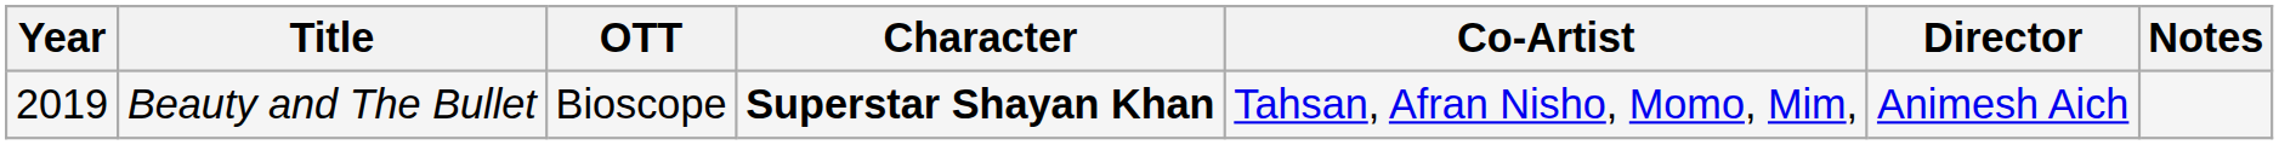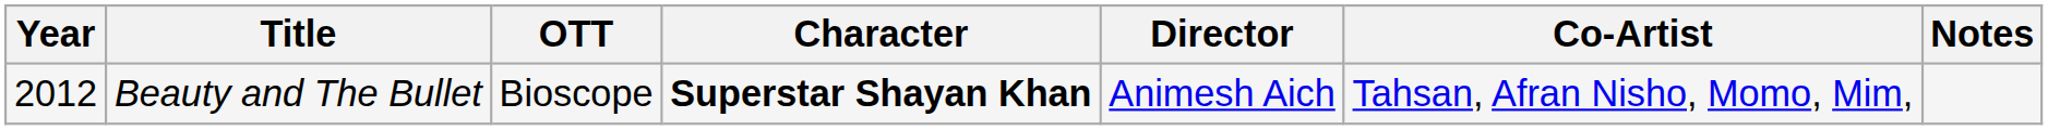 <table class="wikitable sortable" style="background:#F5F5F5;">
 <tr>
 <th>Year</th>
 <th>Title</th>
 <th>OTT</th>
 <th>Character</th>
+<th>Director</th>
 <th>Co-Artist</th>
-<th>Director</th>
 <th>Notes</th>
 </tr>
 <tr>
-<td>2019</td>
+<td>2012</td>
 <td><em>Beauty and The Bullet</em></td>
 <td>Bioscope</td>
 <td><strong>Superstar Shayan Khan</strong></td>
+<td><a href='#'>Animesh Aich</a></td>
 <td><a href='#'>Tahsan</a>, <a href='#'>Afran Nisho</a>, <a href='#'>Momo</a>, <a href='#'>Mim</a>,</td>
-<td><a href='#'>Animesh Aich</a></td>
 <td></td>
 </tr>
 </table>
